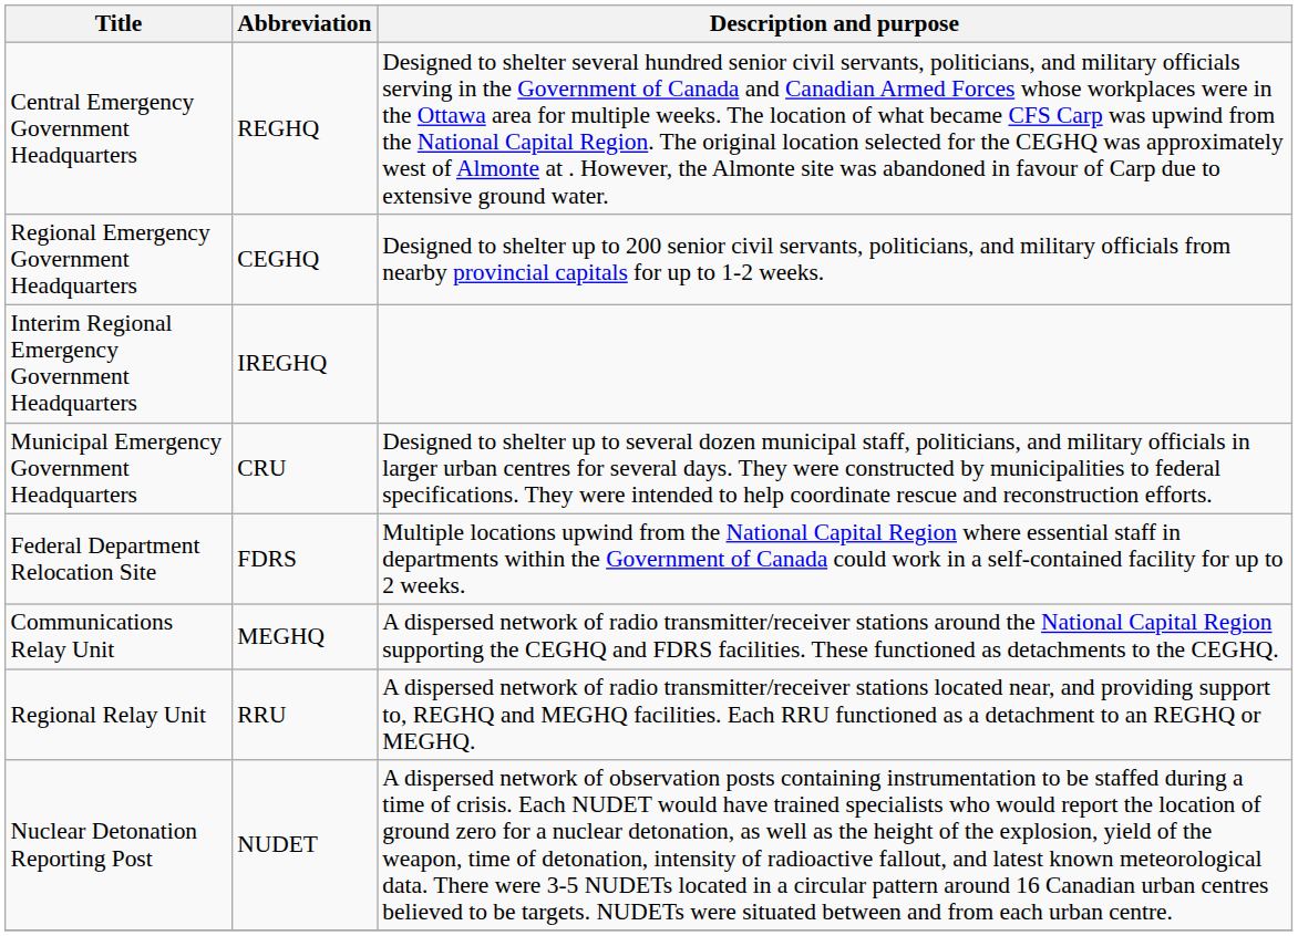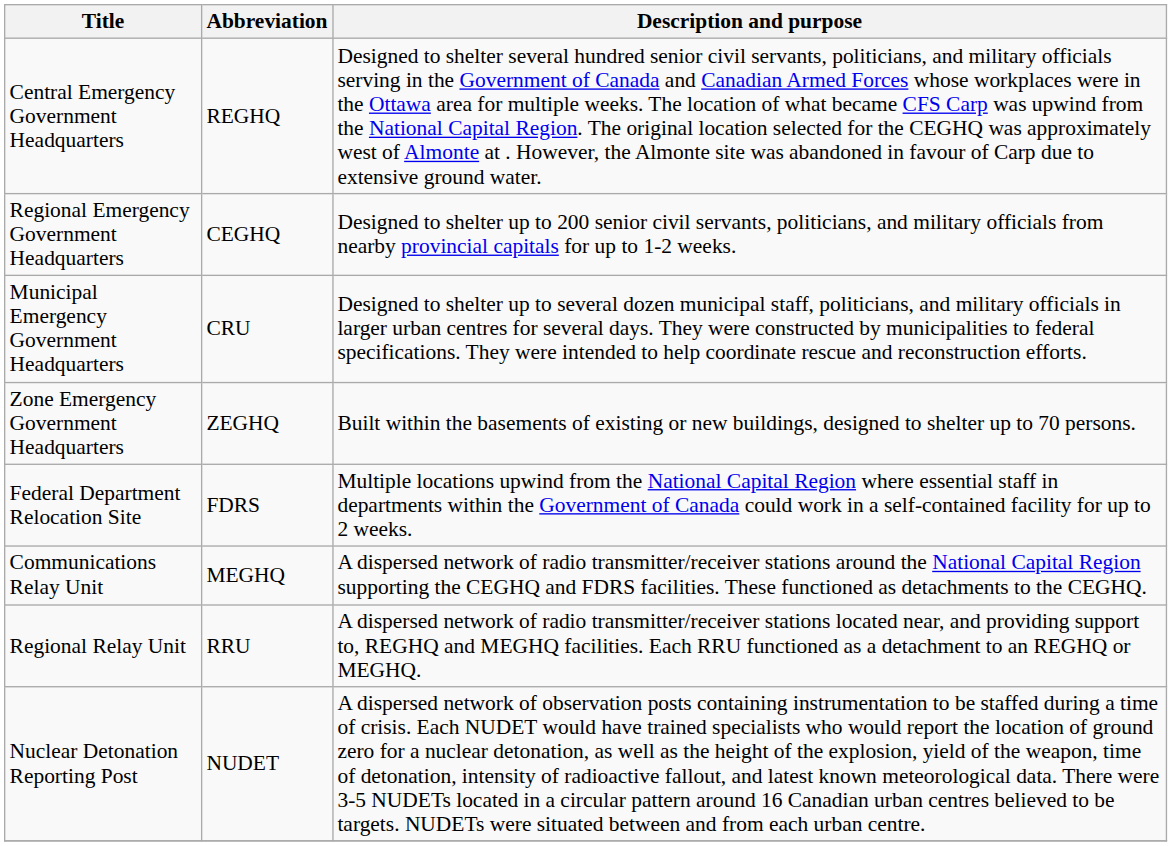 <table class="wikitable sortable">
 <tr>
 <th>Title</th>
 <th>Abbreviation</th>
 <th>Description and purpose</th>
 </tr>
 <tr>
 <td>Central Emergency Government Headquarters</td>
 <td>REGHQ</td>
 <td>Designed to shelter several hundred senior civil servants, politicians, and military officials serving in the <a href='#'>Government of Canada</a> and <a href='#'>Canadian Armed Forces</a> whose workplaces were in the <a href='#'>Ottawa</a> area for multiple weeks. The location of what became <a href='#'>CFS Carp</a> was upwind from the <a href='#'>National Capital Region</a>.  The original location selected for the CEGHQ was approximately  west of <a href='#'>Almonte</a> at . However, the Almonte site was abandoned in favour of Carp due to extensive ground water.</td>
 </tr>
 <tr>
 <td>Regional Emergency Government Headquarters</td>
 <td>CEGHQ</td>
 <td>Designed to shelter up to 200 senior civil servants, politicians, and military officials from nearby <a href='#'>provincial capitals</a> for up to 1-2 weeks.</td>
 </tr>
 <tr>
-<td>Interim Regional Emergency Government Headquarters</td>
-<td>IREGHQ</td>
-<td></td>
-</tr>
-<tr>
 <td>Municipal Emergency Government Headquarters</td>
 <td>CRU</td>
 <td>Designed to shelter up to several dozen municipal staff, politicians, and military officials in larger urban centres for several days.  They were constructed by municipalities to federal specifications.  They were intended to help coordinate rescue and reconstruction efforts.</td>
+</tr>
+<tr>
+<td>Zone Emergency Government Headquarters</td>
+<td>ZEGHQ</td>
+<td>Built within the basements of existing or new buildings, designed to shelter up to 70 persons.</td>
 </tr>
 <tr>
 <td>Federal Department Relocation Site</td>
 <td>FDRS</td>
 <td>Multiple locations upwind from the <a href='#'>National Capital Region</a> where essential staff in departments within the <a href='#'>Government of Canada</a> could work in a self-contained facility for up to 2 weeks.</td>
 </tr>
 <tr>
 <td>Communications Relay Unit</td>
 <td>MEGHQ</td>
 <td>A dispersed network of radio transmitter/receiver stations around the <a href='#'>National Capital Region</a> supporting the CEGHQ and FDRS facilities.  These functioned as detachments to the CEGHQ.</td>
 </tr>
 <tr>
 <td>Regional Relay Unit</td>
 <td>RRU</td>
 <td>A dispersed network of radio transmitter/receiver stations located near, and providing support to, REGHQ and MEGHQ facilities.   Each RRU functioned as a detachment to an REGHQ or MEGHQ.</td>
 </tr>
 <tr>
 <td>Nuclear Detonation Reporting Post</td>
 <td>NUDET</td>
 <td>A dispersed network of observation posts containing instrumentation to be staffed during a time of crisis.  Each NUDET would have trained specialists who would report the location of ground zero for a nuclear detonation, as well as the height of the explosion, yield of the weapon, time of detonation, intensity of radioactive fallout, and latest known meteorological data.  There were 3-5 NUDETs located in a circular pattern around 16 Canadian urban centres believed to be targets.  NUDETs were situated between  and  from each urban centre.</td>
 </tr>
 <tr>
 </tr>
 </table>
